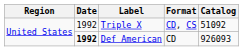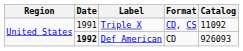 <table class="wikitable">
 <tr>
 <th>Region</th>
 <th>Date</th>
 <th>Label</th>
 <th>Format</th>
 <th>Catalog</th>
 </tr>
 <tr>
 <td rowspan="2"><a href='#'>United States</a></td>
-<td>1992</td>
+<td>1991</td>
 <td><a href='#'>Triple X</a></td>
 <td><a href='#'>CD</a>, <a href='#'>CS</a></td>
-<td>51092</td>
+<td>11092</td>
 </tr>
 <tr>
 <td><strong>1992</strong></td>
 <td><a href='#'>Def American</a></td>
 <td>CD</td>
 <td>926093</td>
 </tr>
 </table>
